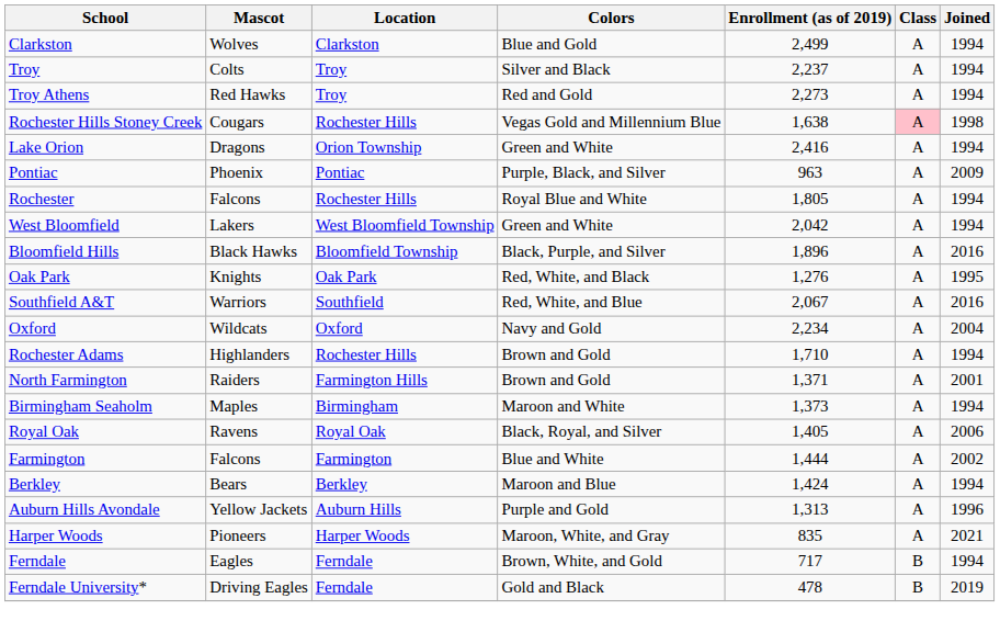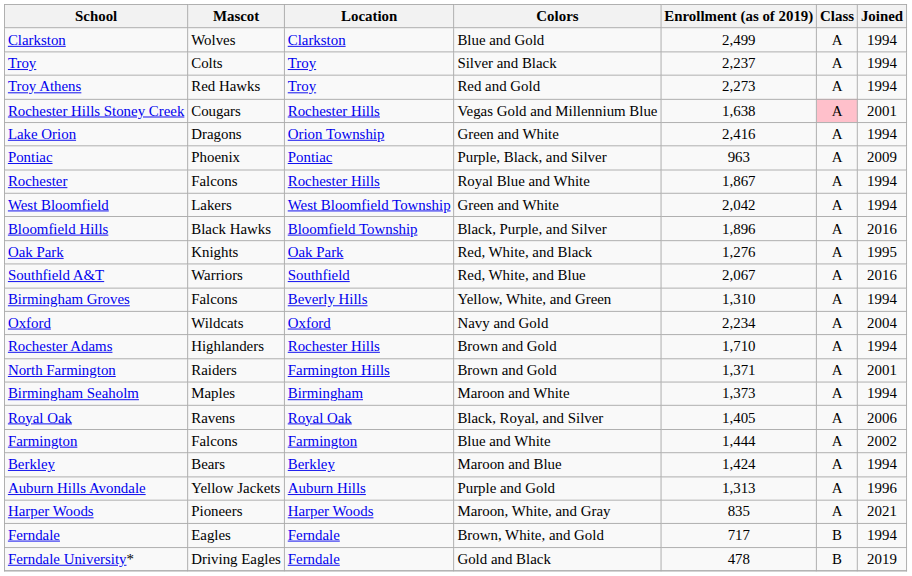 <table class="wikitable sortable">
 <tr>
 <th>School</th>
 <th>Mascot</th>
 <th>Location</th>
 <th>Colors</th>
 <th>Enrollment (as of 2019)</th>
 <th>Class</th>
 <th>Joined</th>
 </tr>
 <tr>
 <td><a href='#'>Clarkston</a></td>
 <td>Wolves</td>
 <td><a href='#'>Clarkston</a></td>
 <td>Blue and Gold</td>
 <td align="center">2,499</td>
 <td align="center">A</td>
 <td align="center">1994</td>
 </tr>
 <tr>
 <td><a href='#'>Troy</a></td>
 <td>Colts</td>
 <td><a href='#'>Troy</a></td>
 <td>Silver and Black</td>
 <td align="center">2,237</td>
 <td align="center">A</td>
 <td align="center">1994</td>
 </tr>
 <tr>
 <td><a href='#'>Troy Athens</a></td>
 <td>Red Hawks</td>
 <td><a href='#'>Troy</a></td>
 <td>Red and Gold</td>
 <td align="center">2,273</td>
 <td align="center">A</td>
 <td align="center">1994</td>
 </tr>
 <tr>
 <td><a href='#'>Rochester Hills Stoney Creek</a></td>
 <td>Cougars</td>
 <td><a href='#'>Rochester Hills</a></td>
 <td>Vegas Gold and Millennium Blue</td>
 <td align="center">1,638</td>
 <td align="center" style="background: pink;">A</td>
-<td align="center">1998</td>
+<td align="center">2001</td>
 </tr>
 <tr>
 <td><a href='#'>Lake Orion</a></td>
 <td>Dragons</td>
 <td><a href='#'>Orion Township</a></td>
 <td>Green and White</td>
 <td align="center">2,416</td>
 <td align="center">A</td>
 <td align="center">1994</td>
 </tr>
 <tr>
 <td><a href='#'>Pontiac</a></td>
 <td>Phoenix</td>
 <td><a href='#'>Pontiac</a></td>
 <td>Purple, Black, and Silver</td>
 <td align="center">963</td>
 <td align="center">A</td>
 <td align="center">2009</td>
 </tr>
 <tr>
 <td><a href='#'>Rochester</a></td>
 <td>Falcons</td>
 <td><a href='#'>Rochester Hills</a></td>
 <td>Royal Blue and White</td>
-<td align="center">1,805</td>
+<td align="center">1,867</td>
 <td align="center">A</td>
 <td align="center">1994</td>
 </tr>
 <tr>
 <td><a href='#'>West Bloomfield</a></td>
 <td>Lakers</td>
 <td><a href='#'>West Bloomfield Township</a></td>
 <td>Green and White</td>
 <td align="center">2,042</td>
 <td align="center">A</td>
 <td align="center">1994</td>
 </tr>
 <tr>
 <td><a href='#'>Bloomfield Hills</a></td>
 <td>Black Hawks</td>
 <td><a href='#'>Bloomfield Township</a></td>
 <td>Black, Purple, and Silver</td>
 <td align="center">1,896</td>
 <td align="center">A</td>
 <td align="center">2016</td>
 </tr>
 <tr>
 <td><a href='#'>Oak Park</a></td>
 <td>Knights</td>
 <td><a href='#'>Oak Park</a></td>
 <td>Red, White, and Black</td>
 <td align="center">1,276</td>
 <td align="center">A</td>
 <td align="center">1995</td>
 </tr>
 <tr>
 <td><a href='#'>Southfield A&T</a></td>
 <td>Warriors</td>
 <td><a href='#'>Southfield</a></td>
 <td>Red, White, and Blue</td>
 <td align="center">2,067</td>
 <td align="center">A</td>
 <td align="center">2016</td>
+</tr>
+<tr>
+<td><a href='#'>Birmingham Groves</a></td>
+<td>Falcons</td>
+<td><a href='#'>Beverly Hills</a></td>
+<td>Yellow, White, and Green</td>
+<td align="center">1,310</td>
+<td align="center">A</td>
+<td align="center">1994</td>
 </tr>
 <tr>
 <td><a href='#'>Oxford</a></td>
 <td>Wildcats</td>
 <td><a href='#'>Oxford</a></td>
 <td>Navy and Gold</td>
 <td align="center">2,234</td>
 <td align="center">A</td>
 <td align="center">2004</td>
 </tr>
 <tr>
 <td><a href='#'>Rochester Adams</a></td>
 <td>Highlanders</td>
 <td><a href='#'>Rochester Hills</a></td>
 <td>Brown and Gold</td>
 <td align="center">1,710</td>
 <td align="center">A</td>
 <td align="center">1994</td>
 </tr>
 <tr>
 <td><a href='#'>North Farmington</a></td>
 <td>Raiders</td>
 <td><a href='#'>Farmington Hills</a></td>
 <td>Brown and Gold</td>
 <td align="center">1,371</td>
 <td align="center">A</td>
 <td align="center">2001</td>
 </tr>
 <tr>
 <td><a href='#'>Birmingham Seaholm</a></td>
 <td>Maples</td>
 <td><a href='#'>Birmingham</a></td>
 <td>Maroon and White</td>
 <td align="center">1,373</td>
 <td align="center">A</td>
 <td align="center">1994</td>
 </tr>
 <tr>
 <td><a href='#'>Royal Oak</a></td>
 <td>Ravens</td>
 <td><a href='#'>Royal Oak</a></td>
 <td>Black, Royal, and Silver</td>
 <td align="center">1,405</td>
 <td align="center">A</td>
 <td align="center">2006</td>
 </tr>
 <tr>
 <td><a href='#'>Farmington</a></td>
 <td>Falcons</td>
 <td><a href='#'>Farmington</a></td>
 <td>Blue and White</td>
 <td align="center">1,444</td>
 <td align="center">A</td>
 <td align="center">2002</td>
 </tr>
 <tr>
 <td><a href='#'>Berkley</a></td>
 <td>Bears</td>
 <td><a href='#'>Berkley</a></td>
 <td>Maroon and Blue</td>
 <td align="center">1,424</td>
 <td align="center">A</td>
 <td align="center">1994</td>
 </tr>
 <tr>
 <td><a href='#'>Auburn Hills Avondale</a></td>
 <td>Yellow Jackets</td>
 <td><a href='#'>Auburn Hills</a></td>
 <td>Purple and Gold</td>
 <td align="center">1,313</td>
 <td align="center">A</td>
 <td align="center">1996</td>
 </tr>
 <tr>
 <td><a href='#'>Harper Woods</a></td>
 <td>Pioneers</td>
 <td><a href='#'>Harper Woods</a></td>
 <td>Maroon, White, and Gray</td>
 <td align="center">835</td>
 <td align="center">A</td>
 <td align="center">2021</td>
 </tr>
 <tr>
 <td><a href='#'>Ferndale</a></td>
 <td>Eagles</td>
 <td><a href='#'>Ferndale</a></td>
 <td>Brown, White, and Gold</td>
 <td align="center">717</td>
 <td align="center">B</td>
 <td align="center">1994</td>
 </tr>
 <tr>
 <td><a href='#'>Ferndale University</a>*</td>
 <td>Driving Eagles</td>
 <td><a href='#'>Ferndale</a></td>
 <td>Gold and Black</td>
 <td align="center">478</td>
 <td align="center">B</td>
 <td align="center">2019</td>
 </tr>
 <tr>
 </tr>
 </table>
